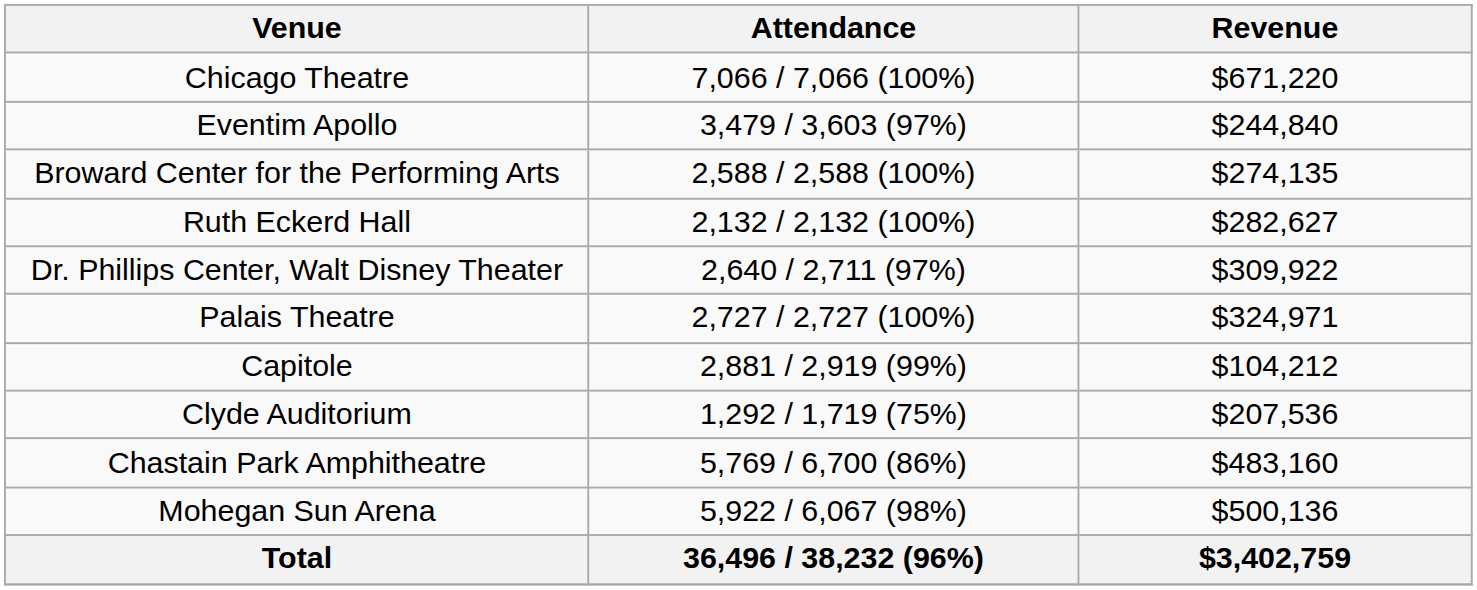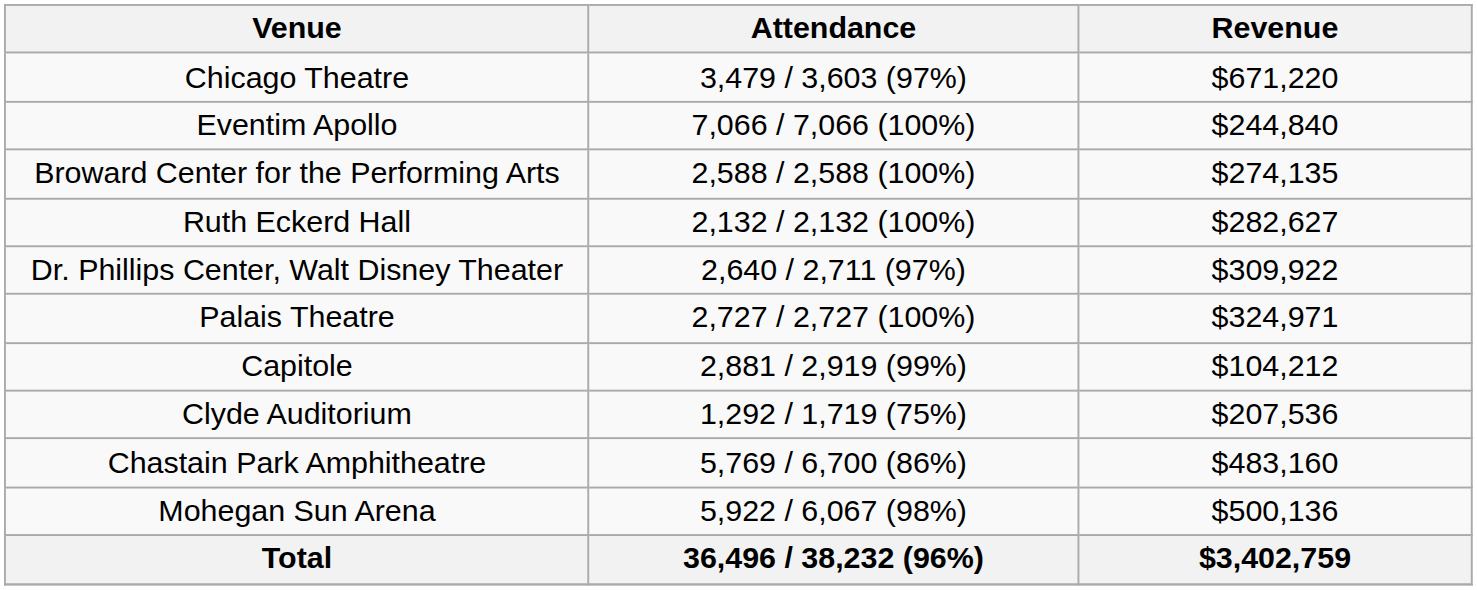 <table class="wikitable" style="text-align:center">
 <tr>
 <th style="width:300px;">Venue</th>
 <th style="width:250px;">Attendance</th>
 <th style="width:200px;">Revenue</th>
 </tr>
 <tr>
 <td>Chicago Theatre</td>
-<td>7,066 / 7,066 (100%)</td>
+<td>3,479 / 3,603 (97%)</td>
 <td>$671,220</td>
 </tr>
 <tr>
 <td>Eventim Apollo</td>
-<td>3,479 / 3,603 (97%)</td>
+<td>7,066 / 7,066 (100%)</td>
 <td>$244,840</td>
 </tr>
 <tr>
 <td>Broward Center for the Performing Arts</td>
 <td>2,588 / 2,588 (100%)</td>
 <td>$274,135</td>
 </tr>
 <tr>
 <td>Ruth Eckerd Hall</td>
 <td>2,132 / 2,132 (100%)</td>
 <td>$282,627</td>
 </tr>
 <tr>
 <td>Dr. Phillips Center, Walt Disney Theater</td>
 <td>2,640 / 2,711 (97%)</td>
 <td>$309,922</td>
 </tr>
 <tr>
 <td>Palais Theatre</td>
 <td>2,727 / 2,727 (100%)</td>
 <td>$324,971</td>
 </tr>
 <tr>
 <td>Capitole</td>
 <td>2,881 / 2,919 (99%)</td>
 <td>$104,212</td>
 </tr>
 <tr>
 <td>Clyde Auditorium</td>
 <td>1,292 / 1,719 (75%)</td>
 <td>$207,536</td>
 </tr>
 <tr>
 <td>Chastain Park Amphitheatre</td>
 <td>5,769 / 6,700 (86%)</td>
 <td>$483,160</td>
 </tr>
 <tr>
 <td>Mohegan Sun Arena</td>
 <td>5,922 / 6,067 (98%)</td>
 <td>$500,136</td>
 </tr>
 <tr>
 <th>Total</th>
 <th>36,496 / 38,232 (96%)</th>
 <th>$3,402,759</th>
 </tr>
 <tr>
 </tr>
 </table>
